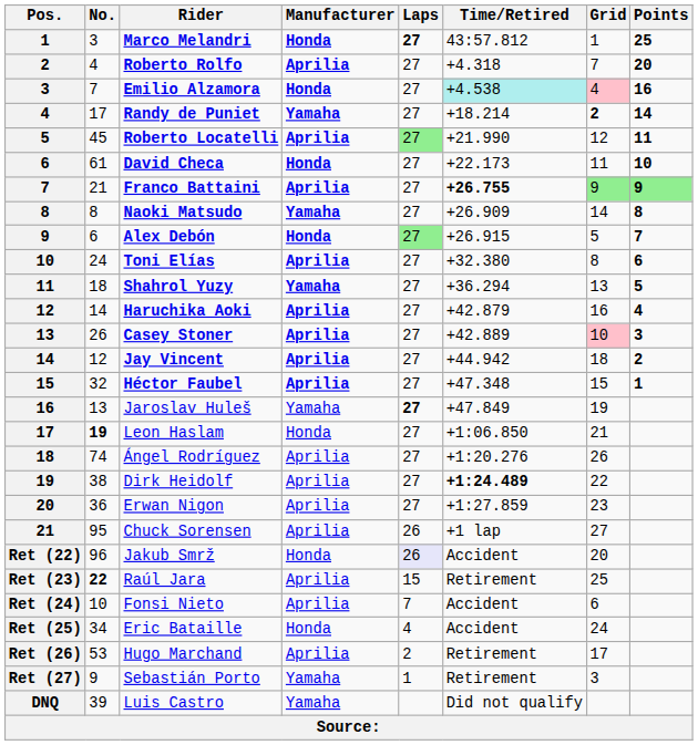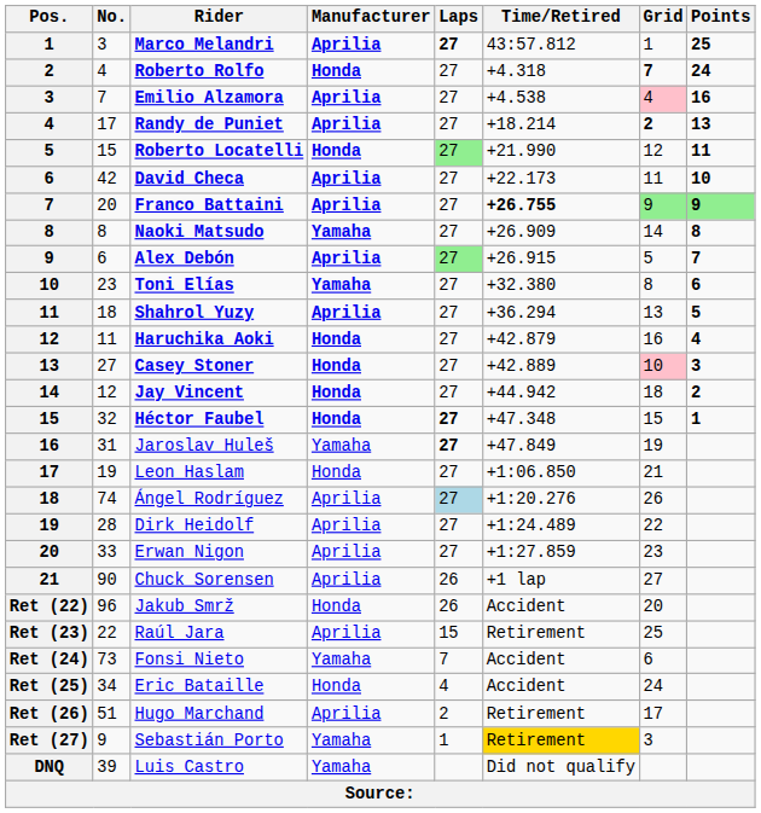 <table class="wikitable" style="font-size: 95%;">
 <tr>
 <th>Pos.</th>
 <th>No.</th>
 <th>Rider</th>
 <th>Manufacturer</th>
 <th>Laps</th>
 <th>Time/Retired</th>
 <th>Grid</th>
 <th>Points</th>
 </tr>
 <tr>
 <th>1</th>
 <td>3</td>
 <td> <strong><a href='#'>Marco Melandri</a></strong></td>
-<td><strong><a href='#'>Honda</a></strong></td>
+<td><strong><a href='#'>Aprilia</a></strong></td>
 <td><strong>27</strong></td>
 <td>43:57.812</td>
 <td>1</td>
 <td><strong>25</strong></td>
 </tr>
 <tr>
 <th>2</th>
 <td>4</td>
 <td> <strong><a href='#'>Roberto Rolfo</a></strong></td>
-<td><strong><a href='#'>Aprilia</a></strong></td>
+<td><strong><a href='#'>Honda</a></strong></td>
 <td>27</td>
 <td>+4.318</td>
-<td>7</td>
-<td><strong>20</strong></td>
+<td><strong>7</strong></td>
+<td><strong>24</strong></td>
 </tr>
 <tr>
 <th>3</th>
 <td>7</td>
 <td> <strong><a href='#'>Emilio Alzamora</a></strong></td>
-<td><strong><a href='#'>Honda</a></strong></td>
+<td><strong><a href='#'>Aprilia</a></strong></td>
 <td>27</td>
-<td style="background: paleturquoise;">+4.538</td>
+<td>+4.538</td>
 <td style="background: pink;">4</td>
 <td><strong>16</strong></td>
 </tr>
 <tr>
 <th>4</th>
 <td>17</td>
 <td> <strong><a href='#'>Randy de Puniet</a></strong></td>
-<td><strong><a href='#'>Yamaha</a></strong></td>
+<td><strong><a href='#'>Aprilia</a></strong></td>
 <td>27</td>
 <td>+18.214</td>
 <td><strong>2</strong></td>
-<td><strong>14</strong></td>
+<td><strong>13</strong></td>
 </tr>
 <tr>
 <th>5</th>
-<td>45</td>
+<td>15</td>
 <td> <strong><a href='#'>Roberto Locatelli</a></strong></td>
-<td><strong><a href='#'>Aprilia</a></strong></td>
+<td><strong><a href='#'>Honda</a></strong></td>
 <td style="background: lightgreen;">27</td>
 <td>+21.990</td>
 <td>12</td>
 <td><strong>11</strong></td>
 </tr>
 <tr>
 <th>6</th>
-<td>61</td>
+<td>42</td>
 <td> <strong><a href='#'>David Checa</a></strong></td>
-<td><strong><a href='#'>Honda</a></strong></td>
+<td><strong><a href='#'>Aprilia</a></strong></td>
 <td>27</td>
 <td>+22.173</td>
 <td>11</td>
 <td><strong>10</strong></td>
 </tr>
 <tr>
 <th>7</th>
-<td>21</td>
+<td>20</td>
 <td> <strong><a href='#'>Franco Battaini</a></strong></td>
 <td><strong><a href='#'>Aprilia</a></strong></td>
 <td>27</td>
 <td><strong>+26.755</strong></td>
 <td style="background: lightgreen;">9</td>
 <td style="background: lightgreen;"><strong>9</strong></td>
 </tr>
 <tr>
 <th>8</th>
 <td>8</td>
 <td> <strong><a href='#'>Naoki Matsudo</a></strong></td>
 <td><strong><a href='#'>Yamaha</a></strong></td>
 <td>27</td>
 <td>+26.909</td>
 <td>14</td>
 <td><strong>8</strong></td>
 </tr>
 <tr>
 <th>9</th>
 <td>6</td>
 <td> <strong><a href='#'>Alex Debón</a></strong></td>
-<td><strong><a href='#'>Honda</a></strong></td>
+<td><strong><a href='#'>Aprilia</a></strong></td>
 <td style="background: lightgreen;">27</td>
 <td>+26.915</td>
 <td>5</td>
 <td><strong>7</strong></td>
 </tr>
 <tr>
 <th>10</th>
-<td>24</td>
+<td>23</td>
 <td> <strong><a href='#'>Toni Elías</a></strong></td>
-<td><strong><a href='#'>Aprilia</a></strong></td>
+<td><strong><a href='#'>Yamaha</a></strong></td>
 <td>27</td>
 <td>+32.380</td>
 <td>8</td>
 <td><strong>6</strong></td>
 </tr>
 <tr>
 <th>11</th>
 <td>18</td>
 <td> <strong><a href='#'>Shahrol Yuzy</a></strong></td>
-<td><strong><a href='#'>Yamaha</a></strong></td>
+<td><strong><a href='#'>Aprilia</a></strong></td>
 <td>27</td>
 <td>+36.294</td>
 <td>13</td>
 <td><strong>5</strong></td>
 </tr>
 <tr>
 <th>12</th>
-<td>14</td>
+<td>11</td>
 <td> <strong><a href='#'>Haruchika Aoki</a></strong></td>
-<td><strong><a href='#'>Aprilia</a></strong></td>
+<td><strong><a href='#'>Honda</a></strong></td>
 <td>27</td>
 <td>+42.879</td>
 <td>16</td>
 <td><strong>4</strong></td>
 </tr>
 <tr>
 <th>13</th>
-<td>26</td>
+<td>27</td>
 <td> <strong><a href='#'>Casey Stoner</a></strong></td>
-<td><strong><a href='#'>Aprilia</a></strong></td>
+<td><strong><a href='#'>Honda</a></strong></td>
 <td>27</td>
 <td>+42.889</td>
 <td style="background: pink;">10</td>
 <td><strong>3</strong></td>
 </tr>
 <tr>
 <th>14</th>
 <td>12</td>
 <td> <strong><a href='#'>Jay Vincent</a></strong></td>
-<td><strong><a href='#'>Aprilia</a></strong></td>
+<td><strong><a href='#'>Honda</a></strong></td>
 <td>27</td>
 <td>+44.942</td>
 <td>18</td>
 <td><strong>2</strong></td>
 </tr>
 <tr>
 <th>15</th>
 <td>32</td>
 <td> <strong><a href='#'>Héctor Faubel</a></strong></td>
-<td><strong><a href='#'>Aprilia</a></strong></td>
-<td>27</td>
+<td><strong><a href='#'>Honda</a></strong></td>
+<td><strong>27</strong></td>
 <td>+47.348</td>
 <td>15</td>
 <td><strong>1</strong></td>
 </tr>
 <tr>
 <th>16</th>
-<td>13</td>
+<td>31</td>
 <td> <a href='#'>Jaroslav Huleš</a></td>
 <td><a href='#'>Yamaha</a></td>
 <td><strong>27</strong></td>
 <td>+47.849</td>
 <td>19</td>
 <td></td>
 </tr>
 <tr>
 <th>17</th>
-<td><strong>19</strong></td>
+<td>19</td>
 <td> <a href='#'>Leon Haslam</a></td>
 <td><a href='#'>Honda</a></td>
 <td>27</td>
 <td>+1:06.850</td>
 <td>21</td>
 <td></td>
 </tr>
 <tr>
 <th>18</th>
 <td>74</td>
 <td> <a href='#'>Ángel Rodríguez</a></td>
 <td><a href='#'>Aprilia</a></td>
-<td>27</td>
+<td style="background: lightblue;">27</td>
 <td>+1:20.276</td>
 <td>26</td>
 <td></td>
 </tr>
 <tr>
 <th>19</th>
-<td>38</td>
+<td>28</td>
 <td> <a href='#'>Dirk Heidolf</a></td>
 <td><a href='#'>Aprilia</a></td>
 <td>27</td>
-<td><strong>+1:24.489</strong></td>
+<td>+1:24.489</td>
 <td>22</td>
 <td></td>
 </tr>
 <tr>
 <th>20</th>
-<td>36</td>
+<td>33</td>
 <td> <a href='#'>Erwan Nigon</a></td>
 <td><a href='#'>Aprilia</a></td>
 <td>27</td>
 <td>+1:27.859</td>
 <td>23</td>
 <td></td>
 </tr>
 <tr>
 <th>21</th>
-<td>95</td>
+<td>90</td>
 <td> <a href='#'>Chuck Sorensen</a></td>
 <td><a href='#'>Aprilia</a></td>
 <td>26</td>
 <td>+1 lap</td>
 <td>27</td>
 <td></td>
 </tr>
 <tr>
 <th>Ret (22)</th>
 <td>96</td>
 <td> <a href='#'>Jakub Smrž</a></td>
 <td><a href='#'>Honda</a></td>
-<td style="background: lavender;">26</td>
+<td>26</td>
 <td>Accident</td>
 <td>20</td>
 <td></td>
 </tr>
 <tr>
 <th>Ret (23)</th>
-<td><strong>22</strong></td>
+<td>22</td>
 <td> <a href='#'>Raúl Jara</a></td>
 <td><a href='#'>Aprilia</a></td>
 <td>15</td>
 <td>Retirement</td>
 <td>25</td>
 <td></td>
 </tr>
 <tr>
 <th>Ret (24)</th>
-<td>10</td>
+<td>73</td>
 <td> <a href='#'>Fonsi Nieto</a></td>
-<td><a href='#'>Aprilia</a></td>
+<td><a href='#'>Yamaha</a></td>
 <td>7</td>
 <td>Accident</td>
 <td>6</td>
 <td></td>
 </tr>
 <tr>
 <th>Ret (25)</th>
 <td>34</td>
 <td> <a href='#'>Eric Bataille</a></td>
 <td><a href='#'>Honda</a></td>
 <td>4</td>
 <td>Accident</td>
 <td>24</td>
 <td></td>
 </tr>
 <tr>
 <th>Ret (26)</th>
-<td>53</td>
+<td>51</td>
 <td> <a href='#'>Hugo Marchand</a></td>
 <td><a href='#'>Aprilia</a></td>
 <td>2</td>
 <td>Retirement</td>
 <td>17</td>
 <td></td>
 </tr>
 <tr>
 <th>Ret (27)</th>
 <td>9</td>
 <td> <a href='#'>Sebastián Porto</a></td>
 <td><a href='#'>Yamaha</a></td>
 <td>1</td>
-<td>Retirement</td>
+<td style="background: gold;">Retirement</td>
 <td>3</td>
 <td></td>
 </tr>
 <tr>
 <th>DNQ</th>
 <td>39</td>
 <td> <a href='#'>Luis Castro</a></td>
 <td><a href='#'>Yamaha</a></td>
 <td></td>
 <td>Did not qualify</td>
 <td></td>
 <td></td>
 </tr>
 <tr>
 <th colspan=8>Source: </th>
 </tr>
 </table>
